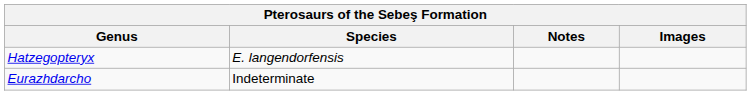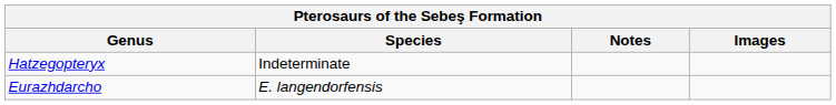 <table class="wikitable" align="center" width="100%">
 <tr>
 <th colspan="7">Pterosaurs of the <strong>Sebeş Formation</strong></th>
 </tr>
 <tr>
 <th>Genus</th>
 <th>Species</th>
 <th>Notes</th>
 <th>Images</th>
 </tr>
 <tr>
 <td><em><a href='#'>Hatzegopteryx</a></em></td>
-<td><em>E. langendorfensis</em></td>
+<td>Indeterminate</td>
 <td></td>
 <td></td>
 </tr>
 <tr>
 <td><em><a href='#'>Eurazhdarcho</a></em></td>
-<td>Indeterminate</td>
+<td><em>E. langendorfensis</em></td>
 <td></td>
 <td></td>
 </tr>
 </table>
